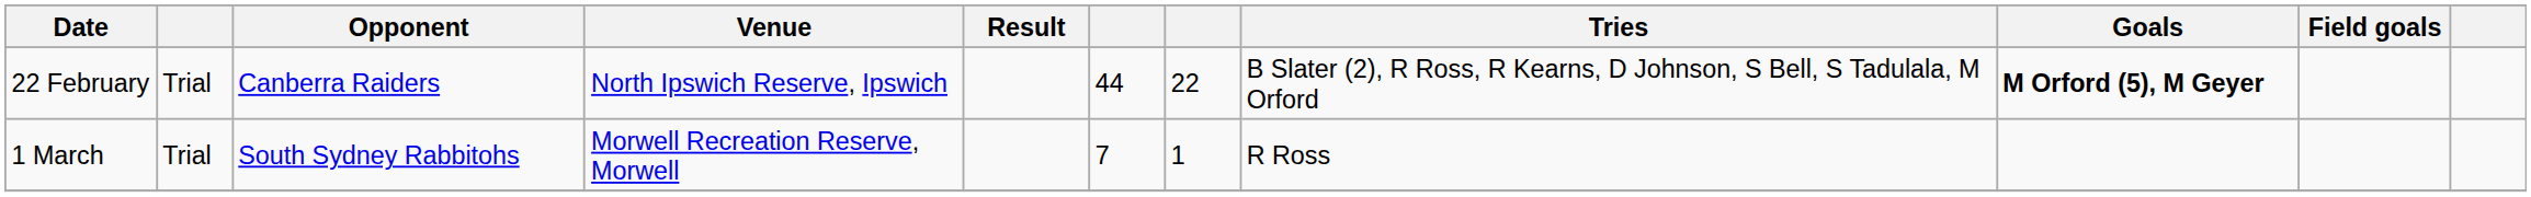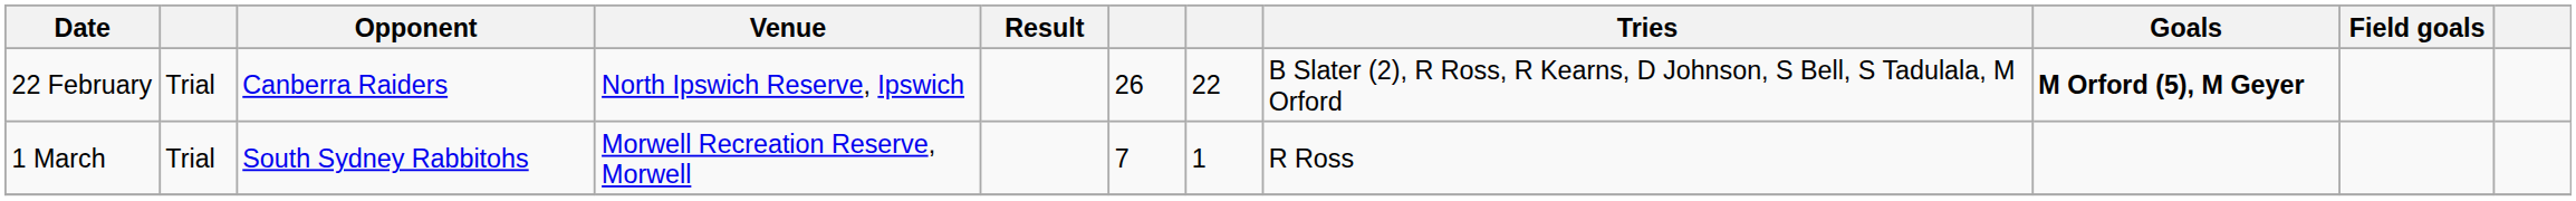 <table class="wikitable"  style="font-size:80%; width:100%;">
 <tr>
 <th width="6%">Date</th>
 <th width="3%"></th>
 <th width="14%">Opponent</th>
 <th width="15%">Venue</th>
 <th width="5%">Result</th>
 <th width="3%"></th>
 <th width="3%"></th>
 <th width="30%">Tries</th>
 <th width="12%">Goals</th>
 <th width="6%">Field goals</th>
 <th width="3%"></th>
 </tr>
 <tr>
 <td>22 February</td>
 <td>Trial</td>
 <td> <a href='#'>Canberra Raiders</a></td>
 <td><a href='#'>North Ipswich Reserve</a>, <a href='#'>Ipswich</a></td>
 <td></td>
-<td>44</td>
+<td>26</td>
 <td>22</td>
 <td>B Slater (2), R Ross, R Kearns, D Johnson, S Bell, S Tadulala, M Orford</td>
 <td><strong>M Orford (5), M Geyer</strong></td>
 <td></td>
 <td></td>
 </tr>
 <tr>
 <td>1 March</td>
 <td>Trial</td>
 <td> <a href='#'>South Sydney Rabbitohs</a></td>
 <td><a href='#'>Morwell Recreation Reserve</a>, <a href='#'>Morwell</a></td>
 <td></td>
 <td>7</td>
 <td>1</td>
 <td>R Ross</td>
 <td></td>
 <td></td>
 <td></td>
 </tr>
 <tr>
 </tr>
 </table>
